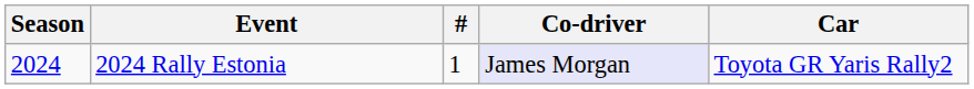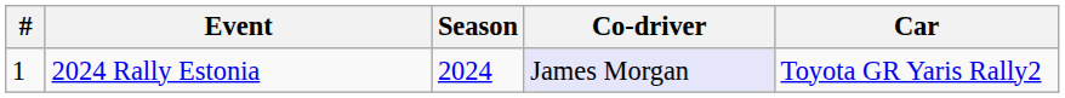 <table class="wikitable">
 <tr>
+<th style="width:1px"> # </th>
+<th style="width:220px">Event</th>
 <th style="width:20px">Season</th>
-<th style="width:220px">Event</th>
-<th style="width:1px"> # </th>
 <th style="width:140px">Co-driver</th>
 <th style="width:160px">Car</th>
 </tr>
 <tr>
+<td>1</td>
+<td> <a href='#'>2024 Rally Estonia</a></td>
 <td><a href='#'>2024</a></td>
-<td> <a href='#'>2024 Rally Estonia</a></td>
-<td>1</td>
 <td style="background: lavender;"> James Morgan</td>
 <td><a href='#'>Toyota GR Yaris Rally2</a></td>
 </tr>
 </table>
